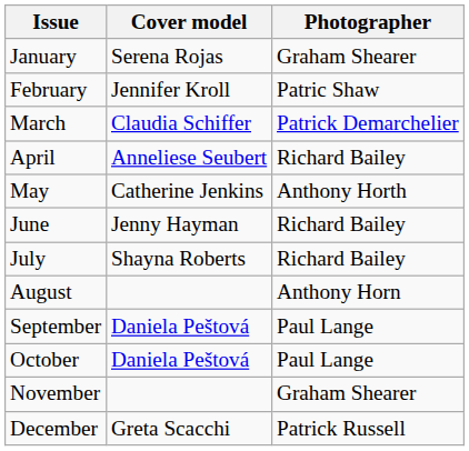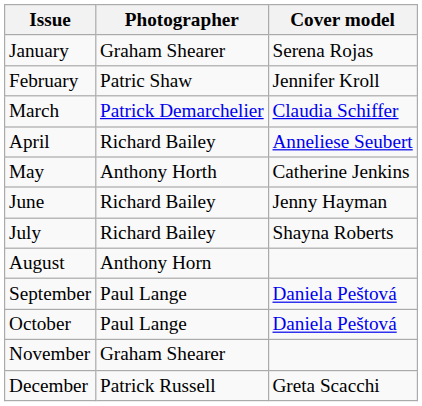 <table class="wikitable">
 <tr>
 <th>Issue</th>
+<th>Photographer</th>
 <th>Cover model</th>
-<th>Photographer</th>
 </tr>
 <tr>
 <td>January</td>
+<td>Graham Shearer</td>
 <td>Serena Rojas</td>
-<td>Graham Shearer</td>
 </tr>
 <tr>
 <td>February</td>
+<td>Patric Shaw</td>
 <td>Jennifer Kroll</td>
-<td>Patric Shaw</td>
 </tr>
 <tr>
 <td>March</td>
+<td><a href='#'>Patrick Demarchelier</a></td>
 <td><a href='#'>Claudia Schiffer</a></td>
-<td><a href='#'>Patrick Demarchelier</a></td>
 </tr>
 <tr>
 <td>April</td>
+<td>Richard Bailey</td>
 <td><a href='#'>Anneliese Seubert</a></td>
-<td>Richard Bailey</td>
 </tr>
 <tr>
 <td>May</td>
+<td>Anthony Horth</td>
 <td>Catherine Jenkins</td>
-<td>Anthony Horth</td>
 </tr>
 <tr>
 <td>June</td>
+<td>Richard Bailey</td>
 <td>Jenny Hayman</td>
-<td>Richard Bailey</td>
 </tr>
 <tr>
 <td>July</td>
+<td>Richard Bailey</td>
 <td>Shayna Roberts</td>
-<td>Richard Bailey</td>
 </tr>
 <tr>
 <td>August</td>
+<td>Anthony Horn</td>
 <td></td>
-<td>Anthony Horn</td>
 </tr>
 <tr>
 <td>September</td>
+<td>Paul Lange</td>
 <td><a href='#'>Daniela Peštová</a></td>
-<td>Paul Lange</td>
 </tr>
 <tr>
 <td>October</td>
+<td>Paul Lange</td>
 <td><a href='#'>Daniela Peštová</a></td>
-<td>Paul Lange</td>
 </tr>
 <tr>
 <td>November</td>
+<td>Graham Shearer</td>
 <td></td>
-<td>Graham Shearer</td>
 </tr>
 <tr>
 <td>December</td>
+<td>Patrick Russell</td>
 <td>Greta Scacchi</td>
-<td>Patrick Russell</td>
 </tr>
 </table>
